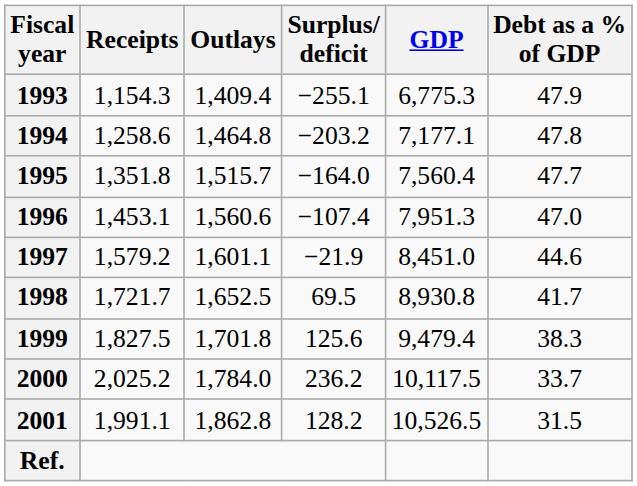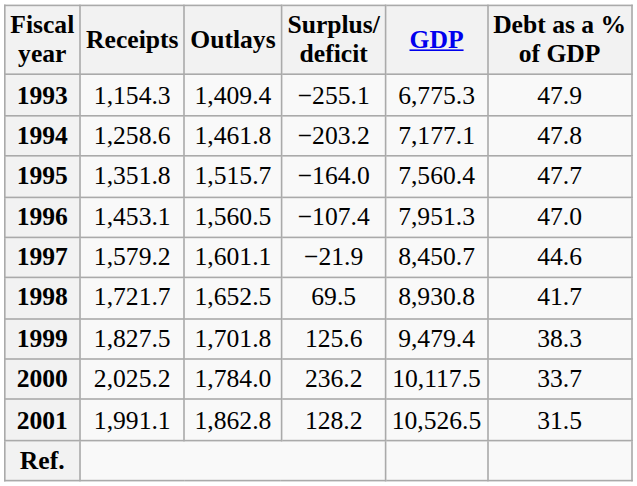 <table class="wikitable" align="right" style="margin-left:1em; text-align:center">
 <tr>
 <th>Fiscal<br>year</th>
 <th>Receipts</th>
 <th>Outlays</th>
 <th>Surplus/<br>deficit</th>
 <th><a href='#'>GDP</a></th>
 <th>Debt as a %<br>of GDP</th>
 </tr>
 <tr>
 <th>1993</th>
 <td>1,154.3</td>
 <td>1,409.4</td>
 <td>−255.1</td>
 <td>6,775.3</td>
 <td>47.9</td>
 </tr>
 <tr>
 <th>1994</th>
 <td>1,258.6</td>
-<td>1,464.8</td>
+<td>1,461.8</td>
 <td>−203.2</td>
 <td>7,177.1</td>
 <td>47.8</td>
 </tr>
 <tr>
 <th>1995</th>
 <td>1,351.8</td>
 <td>1,515.7</td>
 <td>−164.0</td>
 <td>7,560.4</td>
 <td>47.7</td>
 </tr>
 <tr>
 <th>1996</th>
 <td>1,453.1</td>
-<td>1,560.6</td>
+<td>1,560.5</td>
 <td>−107.4</td>
 <td>7,951.3</td>
 <td>47.0</td>
 </tr>
 <tr>
 <th>1997</th>
 <td>1,579.2</td>
 <td>1,601.1</td>
 <td>−21.9</td>
-<td>8,451.0</td>
+<td>8,450.7</td>
 <td>44.6</td>
 </tr>
 <tr>
 <th>1998</th>
 <td>1,721.7</td>
 <td>1,652.5</td>
 <td>69.5</td>
 <td>8,930.8</td>
 <td>41.7</td>
 </tr>
 <tr>
 <th>1999</th>
 <td>1,827.5</td>
 <td>1,701.8</td>
 <td>125.6</td>
 <td>9,479.4</td>
 <td>38.3</td>
 </tr>
 <tr>
 <th>2000</th>
 <td>2,025.2</td>
 <td>1,784.0</td>
 <td>236.2</td>
 <td>10,117.5</td>
 <td>33.7</td>
 </tr>
 <tr>
 <th>2001</th>
 <td>1,991.1</td>
 <td>1,862.8</td>
 <td>128.2</td>
 <td>10,526.5</td>
 <td>31.5</td>
 </tr>
 <tr>
 <th>Ref.</th>
 <td colspan=3></td>
 <td></td>
 <td></td>
 </tr>
 </table>
